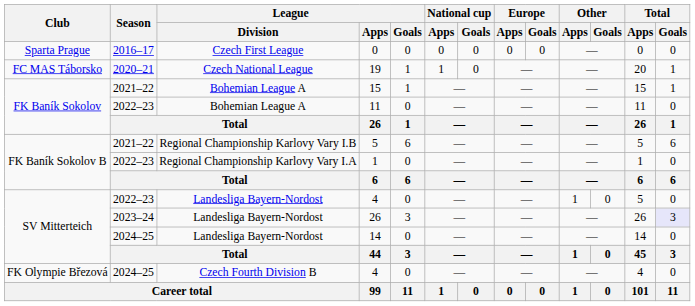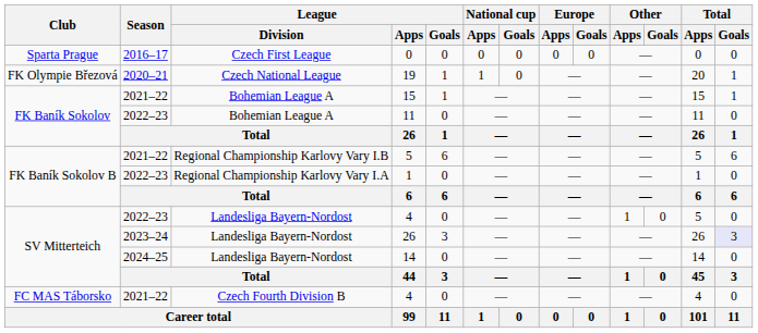 <table class="wikitable" style="text-align: center;">
 <tr>
 <th rowspan="2">Club</th>
 <th rowspan="2">Season</th>
 <th colspan="3">League</th>
 <th colspan="2">National cup</th>
 <th colspan="2">Europe</th>
 <th colspan="2">Other</th>
 <th colspan="2">Total</th>
 </tr>
 <tr>
 <th>Division</th>
 <th>Apps</th>
 <th>Goals</th>
 <th>Apps</th>
 <th>Goals</th>
 <th>Apps</th>
 <th>Goals</th>
 <th>Apps</th>
 <th>Goals</th>
 <th>Apps</th>
 <th>Goals</th>
 </tr>
 <tr>
 <td><a href='#'>Sparta Prague</a></td>
 <td><a href='#'>2016–17</a></td>
 <td><a href='#'>Czech First League</a></td>
 <td>0</td>
 <td>0</td>
 <td>0</td>
 <td>0</td>
 <td>0</td>
 <td>0</td>
 <td colspan="2">—</td>
 <td>0</td>
 <td>0</td>
 </tr>
 <tr>
-<td><a href='#'>FC MAS Táborsko</a></td>
+<td>FK Olympie Březová</td>
 <td><a href='#'>2020–21</a></td>
 <td><a href='#'>Czech National League</a></td>
 <td>19</td>
 <td>1</td>
 <td>1</td>
 <td>0</td>
 <td colspan="2">—</td>
 <td colspan="2">—</td>
 <td>20</td>
 <td>1</td>
 </tr>
 <tr>
 <td rowspan="3"><a href='#'>FK Baník Sokolov</a></td>
 <td>2021–22</td>
 <td><a href='#'>Bohemian League</a> A</td>
 <td>15</td>
 <td>1</td>
 <td colspan="2">—</td>
 <td colspan="2">—</td>
 <td colspan="2">—</td>
 <td>15</td>
 <td>1</td>
 </tr>
 <tr>
 <td>2022–23</td>
 <td>Bohemian League A</td>
 <td>11</td>
 <td>0</td>
 <td colspan="2">—</td>
 <td colspan="2">—</td>
 <td colspan="2">—</td>
 <td>11</td>
 <td>0</td>
 </tr>
 <tr>
 <th colspan="2">Total</th>
 <th>26</th>
 <th>1</th>
 <th colspan="2">—</th>
 <th colspan="2">—</th>
 <th colspan="2">—</th>
 <th>26</th>
 <th>1</th>
 </tr>
 <tr>
 <td rowspan="3">FK Baník Sokolov B</td>
 <td>2021–22</td>
 <td>Regional Championship Karlovy Vary I.B</td>
 <td>5</td>
 <td>6</td>
 <td colspan="2">—</td>
 <td colspan="2">—</td>
 <td colspan="2">—</td>
 <td>5</td>
 <td>6</td>
 </tr>
 <tr>
 <td>2022–23</td>
 <td>Regional Championship Karlovy Vary I.A</td>
 <td>1</td>
 <td>0</td>
 <td colspan="2">—</td>
 <td colspan="2">—</td>
 <td colspan="2">—</td>
 <td>1</td>
 <td>0</td>
 </tr>
 <tr>
 <th colspan="2">Total</th>
 <th>6</th>
 <th>6</th>
 <th colspan="2">—</th>
 <th colspan="2">—</th>
 <th colspan="2">—</th>
 <th>6</th>
 <th>6</th>
 </tr>
 <tr>
 <td rowspan="4">SV Mitterteich</td>
 <td>2022–23</td>
 <td><a href='#'>Landesliga Bayern-Nordost</a></td>
 <td>4</td>
 <td>0</td>
 <td colspan="2">—</td>
 <td colspan="2">—</td>
 <td>1</td>
 <td>0</td>
 <td>5</td>
 <td>0</td>
 </tr>
 <tr>
 <td>2023–24</td>
 <td>Landesliga Bayern-Nordost</td>
 <td>26</td>
 <td>3</td>
 <td colspan="2">—</td>
 <td colspan="2">—</td>
 <td colspan="2">—</td>
 <td>26</td>
 <td style="background: lavender;">3</td>
 </tr>
 <tr>
 <td>2024–25</td>
 <td>Landesliga Bayern-Nordost</td>
 <td>14</td>
 <td>0</td>
 <td colspan="2">—</td>
 <td colspan="2">—</td>
 <td colspan="2">—</td>
 <td>14</td>
 <td>0</td>
 </tr>
 <tr>
 <th colspan="2">Total</th>
 <th>44</th>
 <th>3</th>
 <th colspan="2">—</th>
 <th colspan="2">—</th>
 <th>1</th>
 <th>0</th>
 <th>45</th>
 <th>3</th>
 </tr>
 <tr>
-<td>FK Olympie Březová</td>
-<td>2024–25</td>
+<td><a href='#'>FC MAS Táborsko</a></td>
+<td>2021–22</td>
 <td><a href='#'>Czech Fourth Division</a> B</td>
 <td>4</td>
 <td>0</td>
 <td colspan="2">—</td>
 <td colspan="2">—</td>
 <td colspan="2">—</td>
 <td>4</td>
 <td>0</td>
 </tr>
 <tr>
 <th colspan="3">Career total</th>
 <th>99</th>
 <th>11</th>
 <th>1</th>
 <th>0</th>
 <th>0</th>
 <th>0</th>
 <th>1</th>
 <th>0</th>
 <th>101</th>
 <th>11</th>
 </tr>
 </table>
